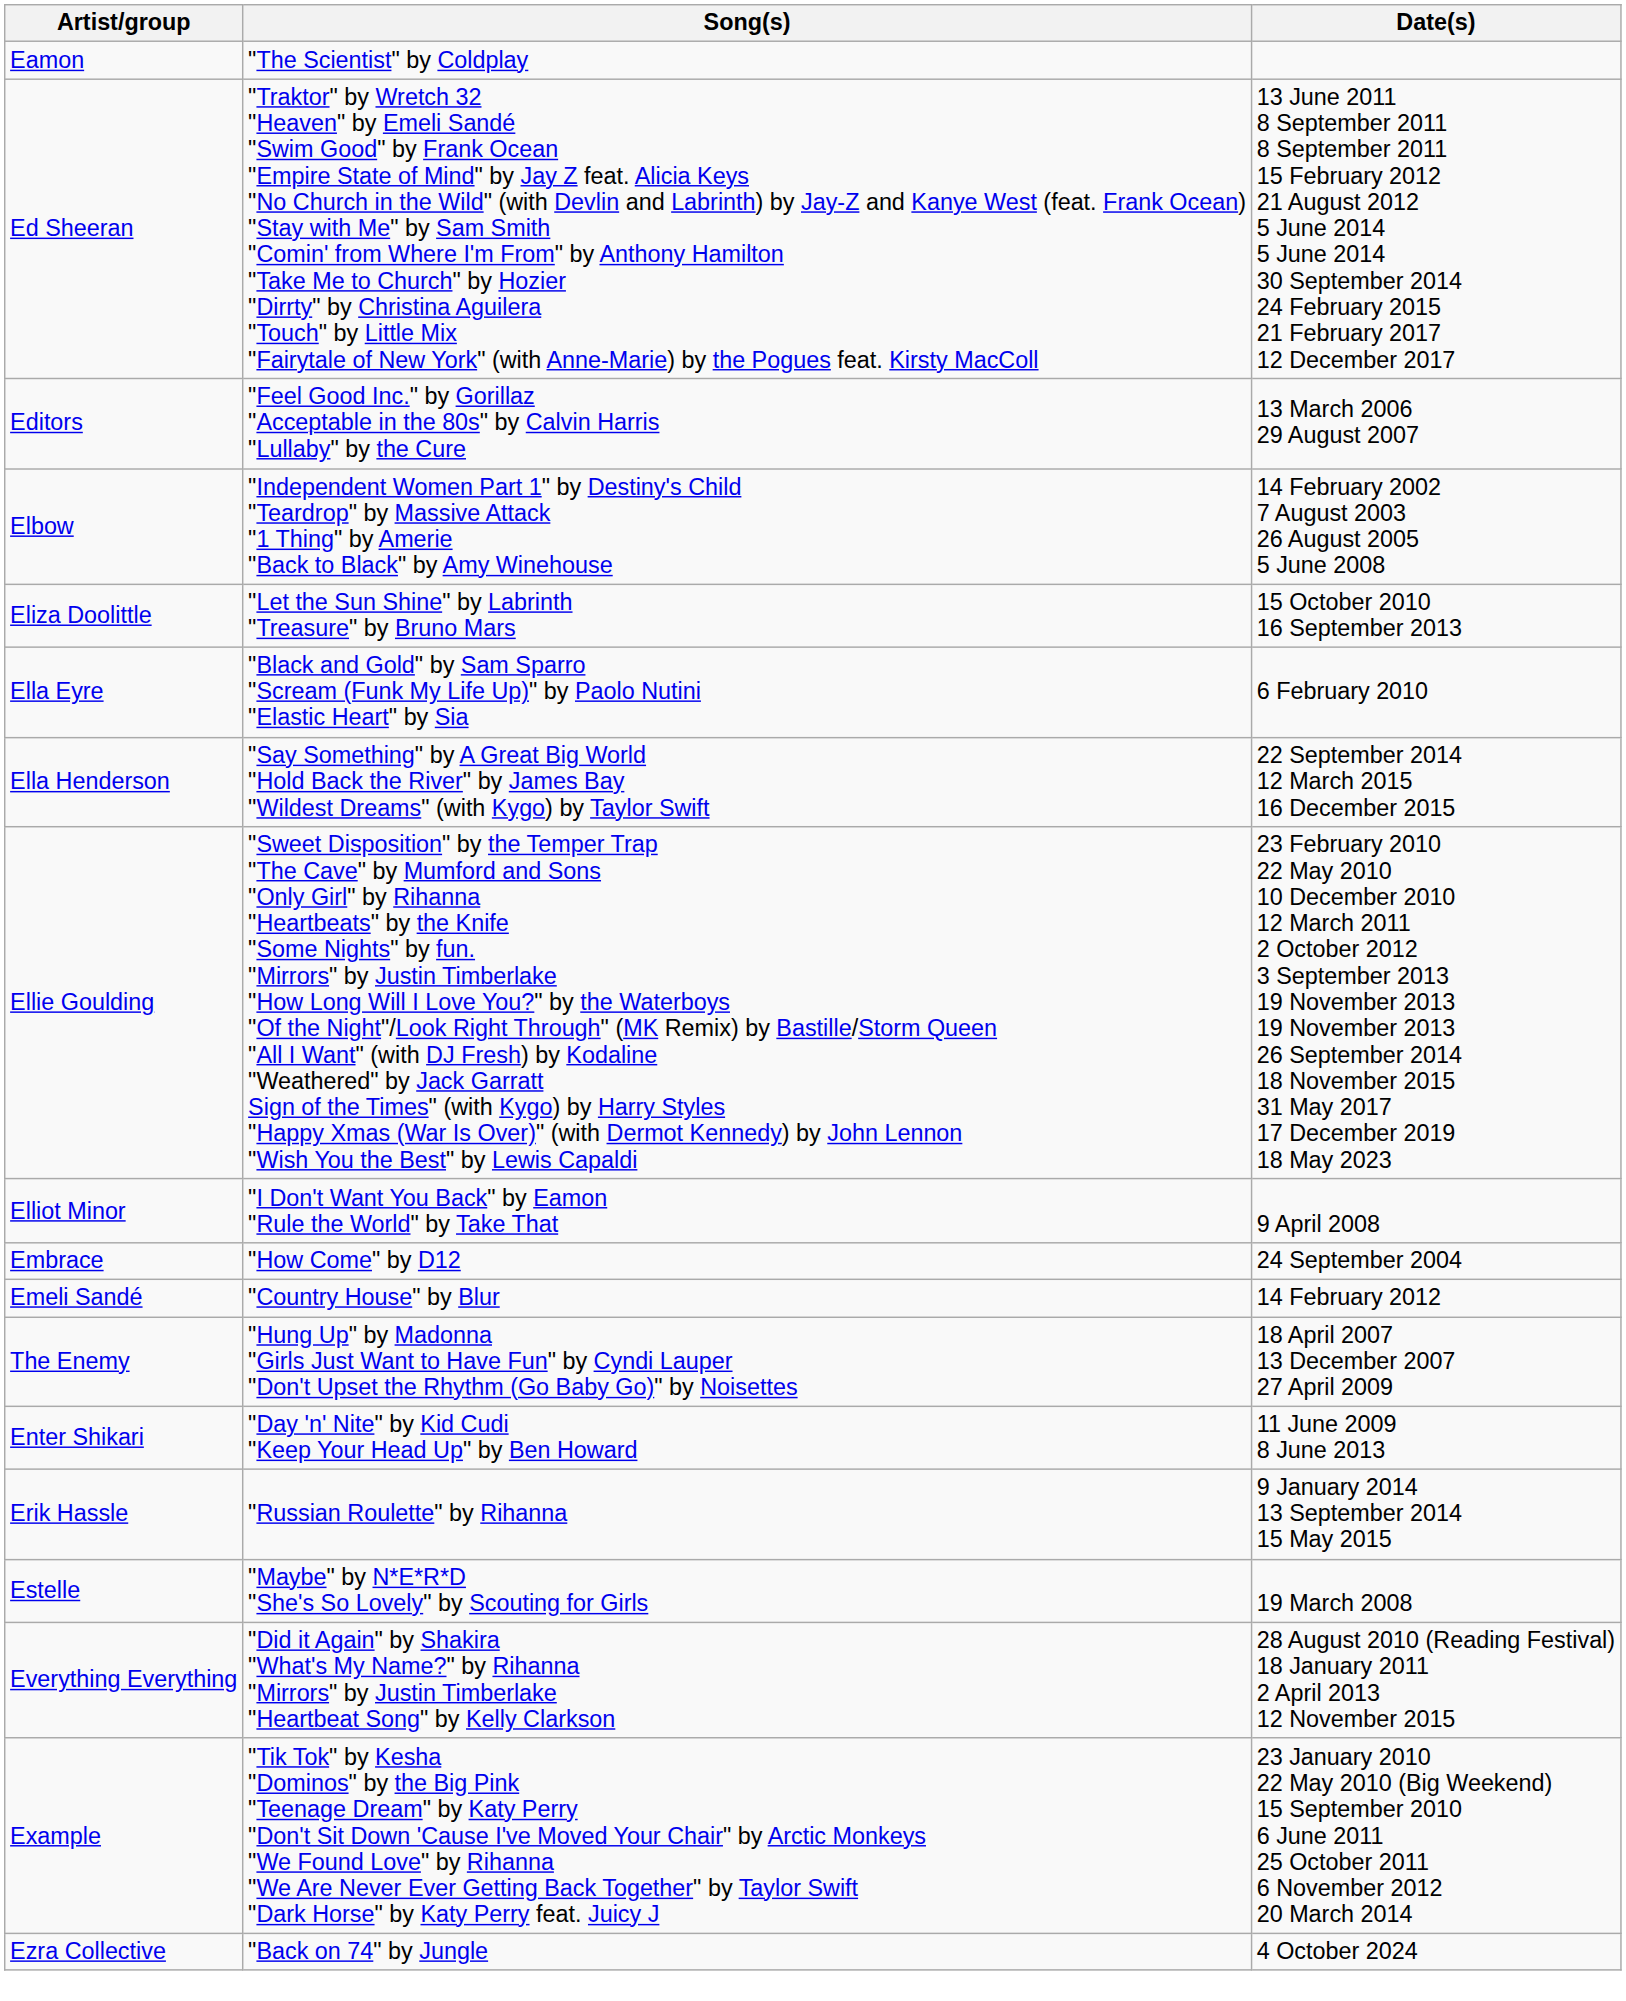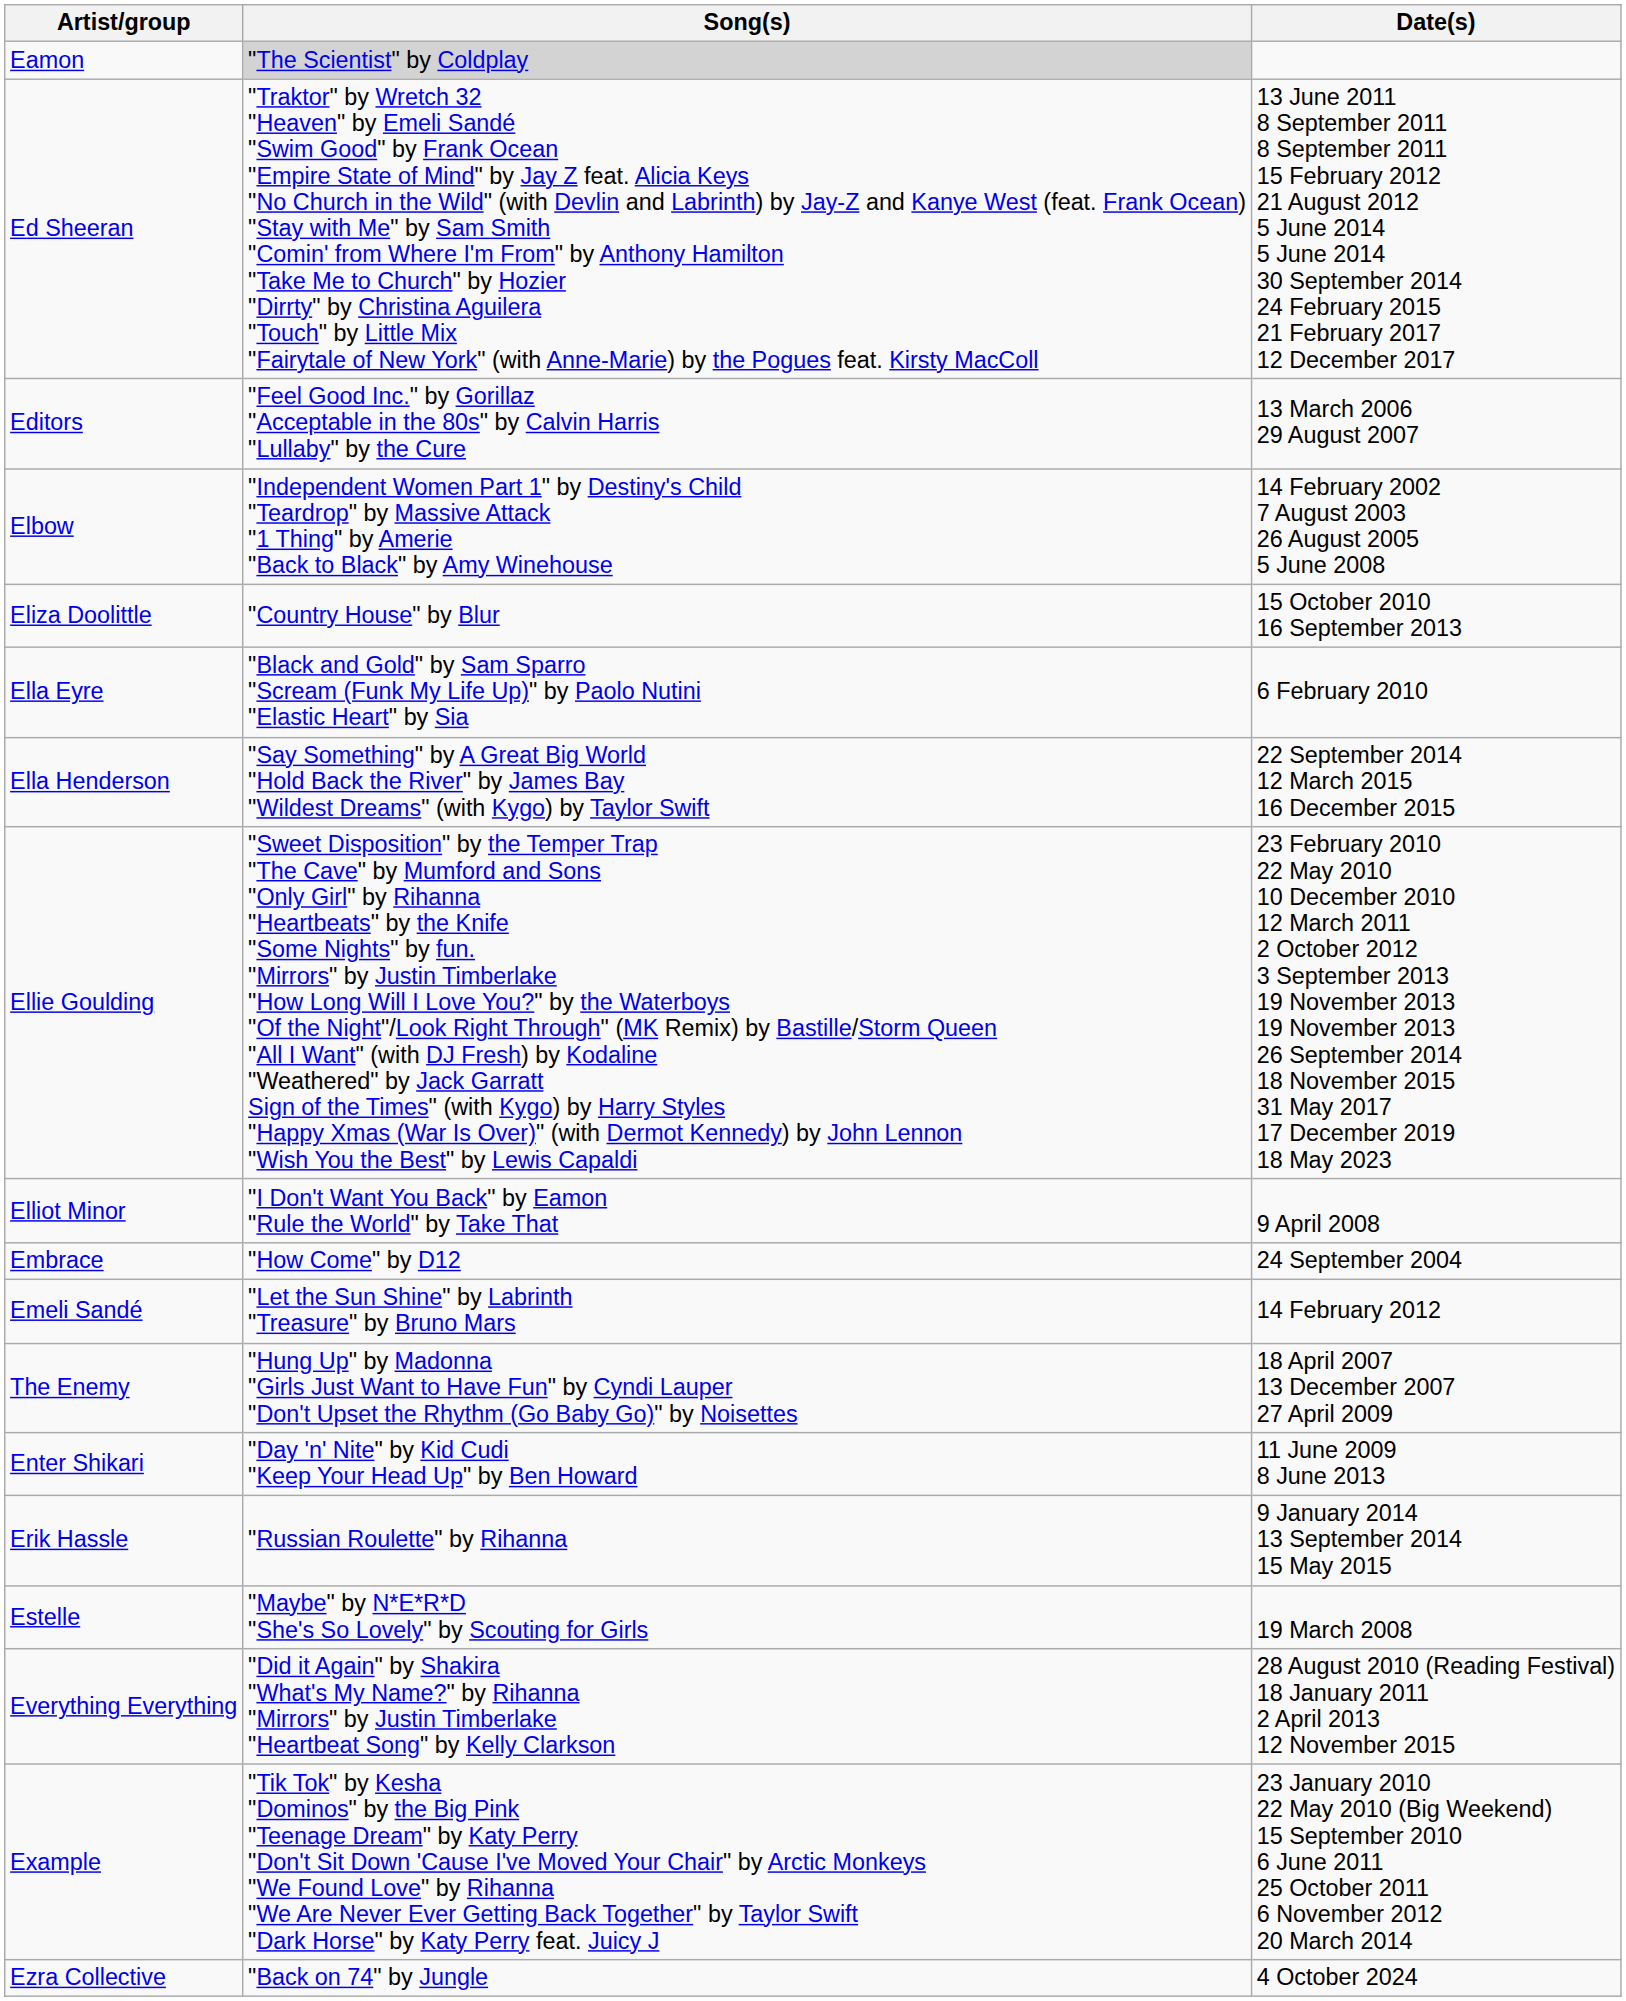 <table class="wikitable">
 <tr>
 <th>Artist/group</th>
 <th>Song(s)</th>
 <th>Date(s)</th>
 </tr>
 <tr>
 <td><a href='#'>Eamon</a></td>
-<td>"<a href='#'>The Scientist</a>" by <a href='#'>Coldplay</a></td>
+<td style="background: lightgrey;">"<a href='#'>The Scientist</a>" by <a href='#'>Coldplay</a></td>
 <td></td>
 </tr>
 <tr>
 <td><a href='#'>Ed Sheeran</a></td>
 <td>"<a href='#'>Traktor</a>" by <a href='#'>Wretch 32</a><br>"<a href='#'>Heaven</a>" by <a href='#'>Emeli Sandé</a><br>"<a href='#'>Swim Good</a>" by <a href='#'>Frank Ocean</a><br>"<a href='#'>Empire State of Mind</a>" by <a href='#'>Jay Z</a> feat. <a href='#'>Alicia Keys</a><br>"<a href='#'>No Church in the Wild</a>" (with <a href='#'>Devlin</a> and <a href='#'>Labrinth</a>) by <a href='#'>Jay-Z</a> and <a href='#'>Kanye West</a> (feat. <a href='#'>Frank Ocean</a>)<br> "<a href='#'>Stay with Me</a>" by <a href='#'>Sam Smith</a><br>"<a href='#'>Comin' from Where I'm From</a>" by <a href='#'>Anthony Hamilton</a><br>"<a href='#'>Take Me to Church</a>" by <a href='#'>Hozier</a><br>"<a href='#'>Dirrty</a>" by <a href='#'>Christina Aguilera</a><br>"<a href='#'>Touch</a>" by <a href='#'>Little Mix</a><br>"<a href='#'>Fairytale of New York</a>" (with <a href='#'>Anne-Marie</a>) by <a href='#'>the Pogues</a> feat. <a href='#'>Kirsty MacColl</a></td>
 <td>13 June 2011<br>8 September 2011<br>8 September 2011<br>15 February 2012<br>21 August 2012<br>5 June 2014<br>5 June 2014<br>30 September 2014<br>24 February 2015<br>21 February 2017<br>12 December 2017</td>
 </tr>
 <tr>
 <td><a href='#'>Editors</a></td>
 <td>"<a href='#'>Feel Good Inc.</a>" by <a href='#'>Gorillaz</a><br>"<a href='#'>Acceptable in the 80s</a>" by <a href='#'>Calvin Harris</a><br>"<a href='#'>Lullaby</a>" by <a href='#'>the Cure</a></td>
 <td>13 March 2006<br>29 August 2007<br></td>
 </tr>
 <tr>
 <td><a href='#'>Elbow</a></td>
 <td>"<a href='#'>Independent Women Part 1</a>" by <a href='#'>Destiny's Child</a><br>"<a href='#'>Teardrop</a>" by <a href='#'>Massive Attack</a><br>"<a href='#'>1 Thing</a>" by <a href='#'>Amerie</a><br>"<a href='#'>Back to Black</a>" by <a href='#'>Amy Winehouse</a></td>
 <td>14 February 2002<br>7 August 2003<br>26 August 2005<br>5 June 2008</td>
 </tr>
 <tr>
 <td><a href='#'>Eliza Doolittle</a></td>
-<td>"<a href='#'>Let the Sun Shine</a>" by <a href='#'>Labrinth</a><br>"<a href='#'>Treasure</a>" by <a href='#'>Bruno Mars</a></td>
+<td>"<a href='#'>Country House</a>" by <a href='#'>Blur</a></td>
 <td>15 October 2010<br>16 September 2013</td>
 </tr>
 <tr>
 <td><a href='#'>Ella Eyre</a></td>
 <td>"<a href='#'>Black and Gold</a>" by <a href='#'>Sam Sparro</a><br>"<a href='#'>Scream (Funk My Life Up)</a>" by <a href='#'>Paolo Nutini</a><br>"<a href='#'>Elastic Heart</a>" by <a href='#'>Sia</a></td>
 <td>6 February 2010</td>
 </tr>
 <tr>
 <td><a href='#'>Ella Henderson</a></td>
 <td>"<a href='#'>Say Something</a>" by <a href='#'>A Great Big World</a><br>"<a href='#'>Hold Back the River</a>" by <a href='#'>James Bay</a><br>"<a href='#'>Wildest Dreams</a>" (with <a href='#'>Kygo</a>) by <a href='#'>Taylor Swift</a></td>
 <td>22 September 2014<br>12 March 2015<br>16 December 2015</td>
 </tr>
 <tr>
 <td><a href='#'>Ellie Goulding</a></td>
 <td>"<a href='#'>Sweet Disposition</a>" by <a href='#'>the Temper Trap</a> <br> "<a href='#'>The Cave</a>" by <a href='#'>Mumford and Sons</a> <br> "<a href='#'>Only Girl</a>" by <a href='#'>Rihanna</a> <br> "<a href='#'>Heartbeats</a>" by <a href='#'>the Knife</a> <br> "<a href='#'>Some Nights</a>" by <a href='#'>fun.</a> <br> "<a href='#'>Mirrors</a>" by <a href='#'>Justin Timberlake</a> <br>"<a href='#'>How Long Will I Love You?</a>" by <a href='#'>the Waterboys</a><br>"<a href='#'>Of the Night</a>"/<a href='#'>Look Right Through</a>" (<a href='#'>MK</a> Remix) by <a href='#'>Bastille</a>/<a href='#'>Storm Queen</a><br>"<a href='#'>All I Want</a>" (with <a href='#'>DJ Fresh</a>) by <a href='#'>Kodaline</a> <br> "Weathered" by <a href='#'>Jack Garratt</a><br><a href='#'>Sign of the Times</a>" (with <a href='#'>Kygo</a>) by <a href='#'>Harry Styles</a><br>"<a href='#'>Happy Xmas (War Is Over)</a>" (with <a href='#'>Dermot Kennedy</a>) by <a href='#'>John Lennon</a><br>"<a href='#'>Wish You the Best</a>" by <a href='#'>Lewis Capaldi</a></td>
 <td>23 February 2010 <br> 22 May 2010 <br> 10 December 2010<br> 12 March 2011 <br> 2 October 2012<br>3 September 2013<br>19 November 2013<br>19 November 2013<br>26 September 2014<br>18 November 2015<br>31 May 2017<br>17 December 2019<br>18 May 2023</td>
 </tr>
 <tr>
 <td><a href='#'>Elliot Minor</a></td>
 <td>"<a href='#'>I Don't Want You Back</a>" by <a href='#'>Eamon</a><br>"<a href='#'>Rule the World</a>" by <a href='#'>Take That</a></td>
 <td><br>9 April 2008</td>
 </tr>
 <tr>
 <td><a href='#'>Embrace</a></td>
 <td>"<a href='#'>How Come</a>" by <a href='#'>D12</a></td>
 <td>24 September 2004</td>
 </tr>
 <tr>
 <td><a href='#'>Emeli Sandé</a></td>
-<td>"<a href='#'>Country House</a>" by <a href='#'>Blur</a></td>
+<td>"<a href='#'>Let the Sun Shine</a>" by <a href='#'>Labrinth</a><br>"<a href='#'>Treasure</a>" by <a href='#'>Bruno Mars</a></td>
 <td>14 February 2012</td>
 </tr>
 <tr>
 <td><a href='#'>The Enemy</a></td>
 <td>"<a href='#'>Hung Up</a>" by <a href='#'>Madonna</a><br>"<a href='#'>Girls Just Want to Have Fun</a>" by <a href='#'>Cyndi Lauper</a><br>"<a href='#'>Don't Upset the Rhythm (Go Baby Go)</a>" by <a href='#'>Noisettes</a></td>
 <td>18 April 2007<br>13 December 2007<br>27 April 2009</td>
 </tr>
 <tr>
 <td><a href='#'>Enter Shikari</a></td>
 <td>"<a href='#'>Day 'n' Nite</a>" by <a href='#'>Kid Cudi</a><br>"<a href='#'>Keep Your Head Up</a>" by <a href='#'>Ben Howard</a></td>
 <td>11 June 2009<br>8 June 2013</td>
 </tr>
 <tr>
 <td><a href='#'>Erik Hassle</a></td>
 <td>"<a href='#'>Russian Roulette</a>" by <a href='#'>Rihanna</a></td>
 <td>9 January 2014<br>13 September 2014<br> 15 May 2015</td>
 </tr>
 <tr>
 <td><a href='#'>Estelle</a></td>
 <td>"<a href='#'>Maybe</a>" by <a href='#'>N*E*R*D</a><br>"<a href='#'>She's So Lovely</a>" by <a href='#'>Scouting for Girls</a></td>
 <td><br>19 March 2008</td>
 </tr>
 <tr>
 <td><a href='#'>Everything Everything</a></td>
 <td>"<a href='#'>Did it Again</a>" by <a href='#'>Shakira</a><br> "<a href='#'>What's My Name?</a>" by <a href='#'>Rihanna</a><br>"<a href='#'>Mirrors</a>" by <a href='#'>Justin Timberlake</a><br>"<a href='#'>Heartbeat Song</a>" by <a href='#'>Kelly Clarkson</a></td>
 <td>28 August 2010 (Reading Festival)<br> 18 January 2011<br>2 April 2013<br>12 November 2015</td>
 </tr>
 <tr>
 <td><a href='#'>Example</a></td>
 <td>"<a href='#'>Tik Tok</a>" by <a href='#'>Kesha</a><br>"<a href='#'>Dominos</a>" by <a href='#'>the Big Pink</a> <br> "<a href='#'>Teenage Dream</a>" by <a href='#'>Katy Perry</a><br>"<a href='#'>Don't Sit Down 'Cause I've Moved Your Chair</a>" by <a href='#'>Arctic Monkeys</a> <br>"<a href='#'>We Found Love</a>" by <a href='#'>Rihanna</a> <br>"<a href='#'>We Are Never Ever Getting Back Together</a>" by <a href='#'>Taylor Swift</a><br>"<a href='#'>Dark Horse</a>" by <a href='#'>Katy Perry</a> feat. <a href='#'>Juicy J</a></td>
 <td>23 January 2010<br> 22 May 2010 (Big Weekend) <br> 15 September 2010<br> 6 June 2011<br>25 October 2011<br>6 November 2012<br>20 March 2014</td>
 </tr>
 <tr>
 <td><a href='#'>Ezra Collective</a></td>
 <td>"<a href='#'>Back on 74</a>" by <a href='#'>Jungle</a></td>
 <td>4 October 2024</td>
 </tr>
 </table>
